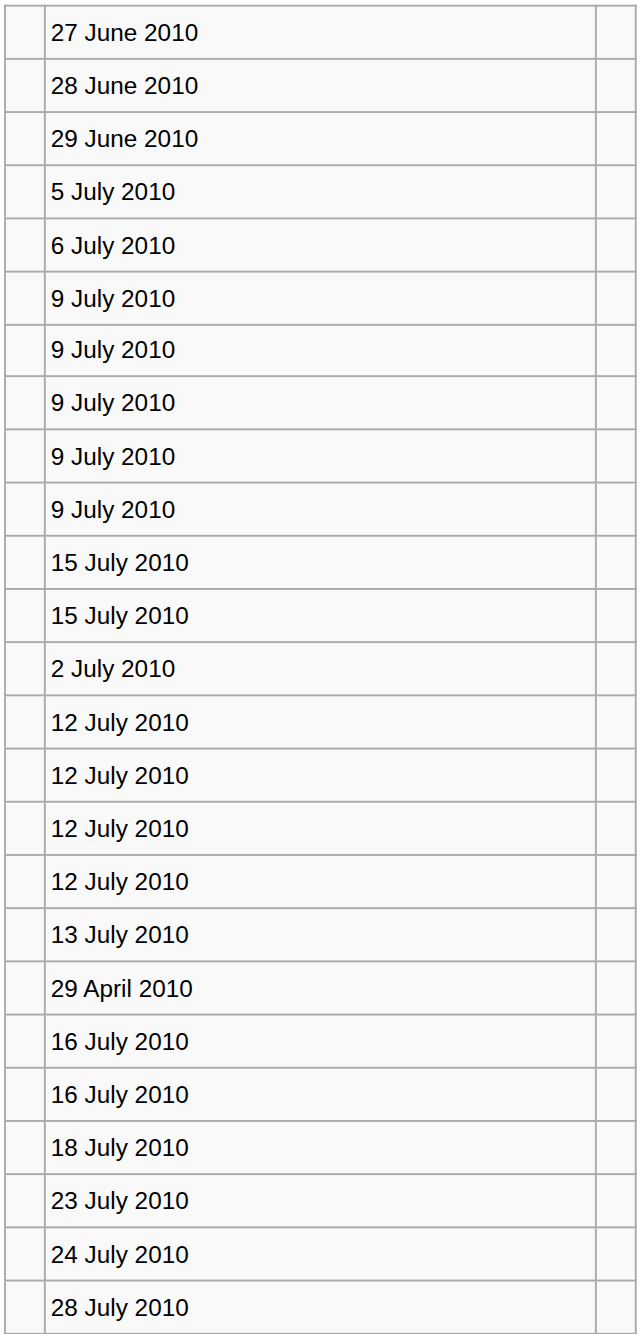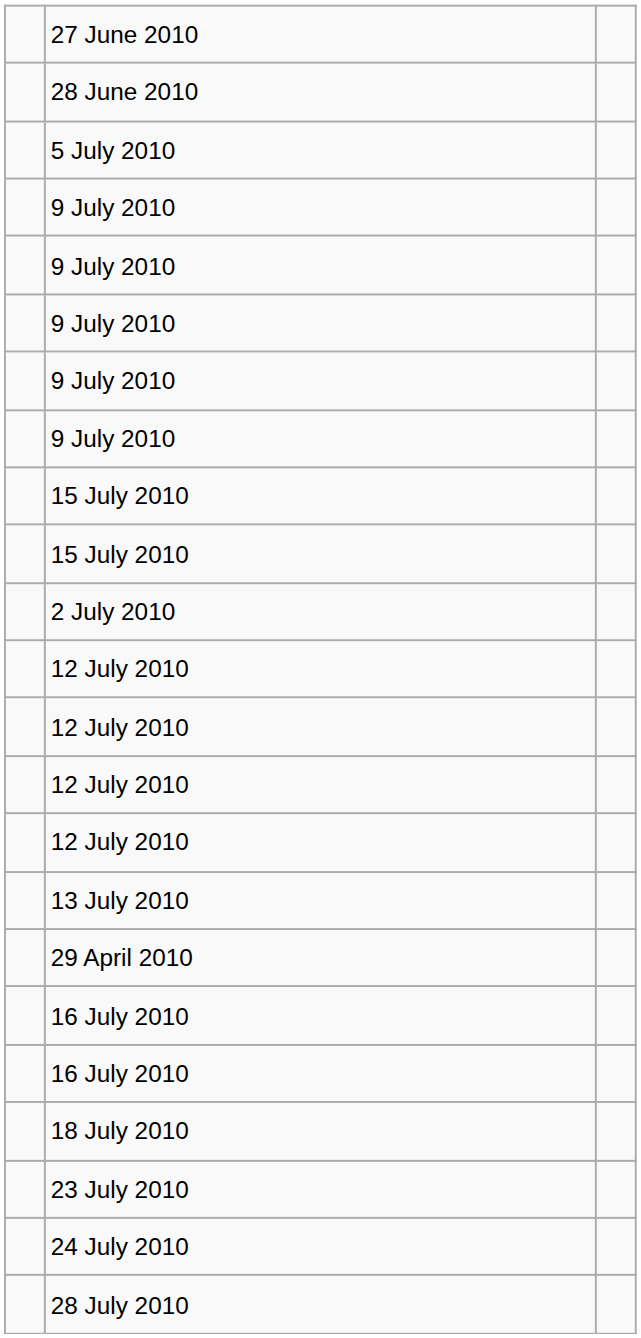 <table class="wikitable" style="font-size: 80%; float: left; width: 26em; margin-right: 1em; height: 700px">
 <tr>
 <td></td>
 <td>27 June 2010</td>
 <td></td>
 </tr>
 <tr>
 <td></td>
 <td>28 June 2010</td>
 <td></td>
 </tr>
 <tr>
 <td></td>
-<td>29 June 2010</td>
-<td></td>
-</tr>
-<tr>
-<td></td>
 <td>5 July 2010</td>
-<td></td>
-</tr>
-<tr>
-<td></td>
-<td>6 July 2010</td>
 <td></td>
 </tr>
 <tr>
 <td></td>
 <td>9 July 2010</td>
 <td></td>
 </tr>
 <tr>
 <td></td>
 <td>9 July 2010</td>
 <td></td>
 </tr>
 <tr>
 <td></td>
 <td>9 July 2010</td>
 <td></td>
 </tr>
 <tr>
 <td></td>
 <td>9 July 2010</td>
 <td></td>
 </tr>
 <tr>
 <td></td>
 <td>9 July 2010</td>
 <td></td>
 </tr>
 <tr>
 <td></td>
 <td>15 July 2010</td>
 <td></td>
 </tr>
 <tr>
 <td></td>
 <td>15 July 2010</td>
 <td></td>
 </tr>
 <tr>
 <td></td>
 <td>2 July 2010</td>
 <td></td>
 </tr>
 <tr>
 <td></td>
 <td>12 July 2010</td>
 <td></td>
 </tr>
 <tr>
 <td></td>
 <td>12 July 2010</td>
 <td></td>
 </tr>
 <tr>
 <td></td>
 <td>12 July 2010</td>
 <td></td>
 </tr>
 <tr>
 <td></td>
 <td>12 July 2010</td>
 <td></td>
 </tr>
 <tr>
 <td></td>
 <td>13 July 2010</td>
 <td></td>
 </tr>
 <tr>
 <td></td>
 <td>29 April 2010</td>
 <td></td>
 </tr>
 <tr>
 <td></td>
 <td>16 July 2010</td>
 <td></td>
 </tr>
 <tr>
 <td></td>
 <td>16 July 2010</td>
 <td></td>
 </tr>
 <tr>
 <td></td>
 <td>18 July 2010</td>
 <td></td>
 </tr>
 <tr>
 <td></td>
 <td>23 July 2010</td>
 <td></td>
 </tr>
 <tr>
 <td></td>
 <td>24 July 2010</td>
 <td></td>
 </tr>
 <tr>
 <td></td>
 <td>28 July 2010</td>
 <td></td>
 </tr>
 </table>
